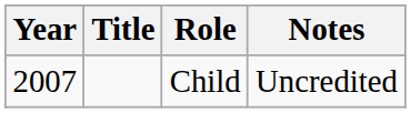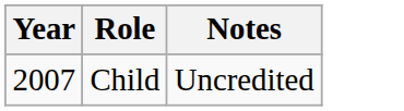 <table class="wikitable sortable">
 <tr>
 <th>Year</th>
-<th>Title</th>
 <th>Role</th>
 <th class="unsortable">Notes</th>
 </tr>
 <tr>
 <td>2007</td>
-<td><em></em></td>
 <td>Child</td>
 <td>Uncredited</td>
 </tr>
 </table>
